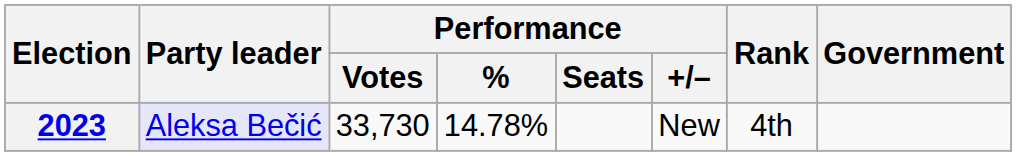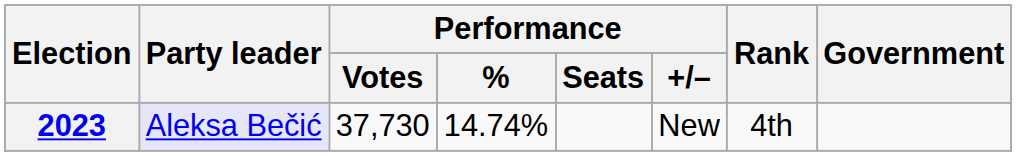 <table class=wikitable style="text-align:center">
 <tr>
 <th rowspan="2"><strong>Election</strong></th>
 <th rowspan="2">Party leader</th>
 <th colspan="4" scope="col">Performance</th>
 <th rowspan="2">Rank</th>
 <th rowspan="2">Government</th>
 </tr>
 <tr>
 <th>Votes</th>
 <th>%</th>
 <th>Seats</th>
 <th>+/–</th>
 </tr>
 <tr>
 <th><a href='#'>2023</a></th>
 <td style="background: lavender;"><a href='#'>Aleksa Bečić</a></td>
-<td>33,730</td>
-<td>14.78%</td>
+<td>37,730</td>
+<td>14.74%</td>
 <td></td>
 <td>New</td>
 <td>4th</td>
 <td></td>
 </tr>
 </table>
